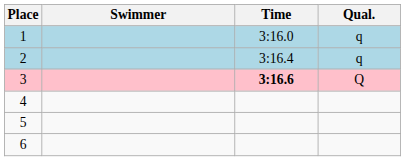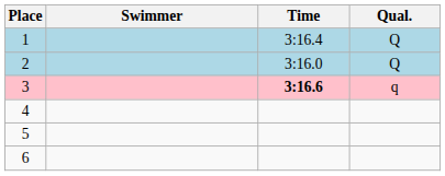 <table class=wikitable style="text-align:center">
 <tr>
 <th>Place</th>
 <th width=220>Swimmer</th>
 <th width=90>Time</th>
 <th width=90>Qual.</th>
 </tr>
 <tr bgcolor=lightblue>
 <td>1</td>
 <td align=left></td>
-<td>3:16.0</td>
-<td>q</td>
+<td>3:16.4</td>
+<td>Q</td>
 </tr>
 <tr bgcolor=lightblue>
 <td>2</td>
 <td align=left></td>
-<td>3:16.4</td>
-<td>q</td>
+<td>3:16.0</td>
+<td>Q</td>
 </tr>
 <tr bgcolor=pink>
 <td>3</td>
 <td align=left></td>
 <td><strong>3:16.6</strong></td>
-<td>Q</td>
+<td>q</td>
 </tr>
 <tr>
 <td>4</td>
 <td align=left></td>
 <td></td>
 <td></td>
 </tr>
 <tr>
 <td>5</td>
 <td align=left></td>
 <td></td>
 <td></td>
 </tr>
 <tr>
 <td>6</td>
 <td align=left></td>
 <td></td>
 <td></td>
 </tr>
 </table>
